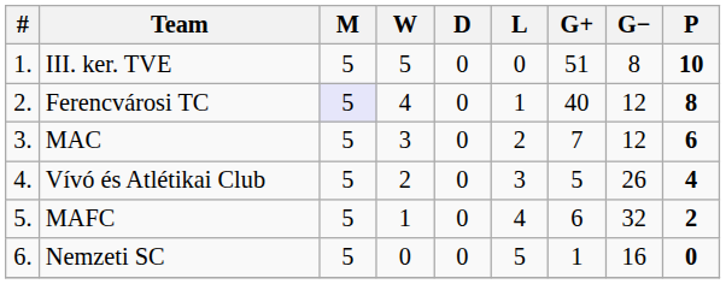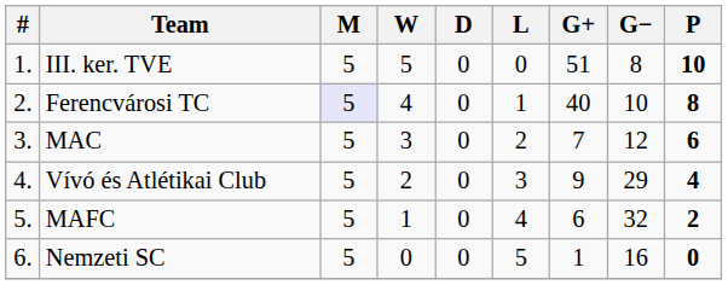 <table class="wikitable" style="text-align: center;">
 <tr>
 <th width="15">#</th>
 <th width="175">Team</th>
 <th width="30">M</th>
 <th width="30">W</th>
 <th width="30">D</th>
 <th width="30">L</th>
 <th width="30">G+</th>
 <th width="30">G−</th>
 <th width="30">P</th>
 </tr>
 <tr>
 <td>1.</td>
 <td align="left">III. ker. TVE</td>
 <td>5</td>
 <td>5</td>
 <td>0</td>
 <td>0</td>
 <td>51</td>
 <td>8</td>
 <td><strong>10</strong></td>
 </tr>
 <tr>
 <td>2.</td>
 <td align="left">Ferencvárosi TC</td>
 <td style="background: lavender;">5</td>
 <td>4</td>
 <td>0</td>
 <td>1</td>
 <td>40</td>
-<td>12</td>
+<td>10</td>
 <td><strong>8</strong></td>
 </tr>
 <tr>
 <td>3.</td>
 <td align="left">MAC</td>
 <td>5</td>
 <td>3</td>
 <td>0</td>
 <td>2</td>
 <td>7</td>
 <td>12</td>
 <td><strong>6</strong></td>
 </tr>
 <tr>
 <td>4.</td>
 <td align="left">Vívó és Atlétikai Club</td>
 <td>5</td>
 <td>2</td>
 <td>0</td>
 <td>3</td>
-<td>5</td>
-<td>26</td>
+<td>9</td>
+<td>29</td>
 <td><strong>4</strong></td>
 </tr>
 <tr>
 <td>5.</td>
 <td align="left">MAFC</td>
 <td>5</td>
 <td>1</td>
 <td>0</td>
 <td>4</td>
 <td>6</td>
 <td>32</td>
 <td><strong>2</strong></td>
 </tr>
 <tr>
 <td>6.</td>
 <td align="left">Nemzeti SC</td>
 <td>5</td>
 <td>0</td>
 <td>0</td>
 <td>5</td>
 <td>1</td>
 <td>16</td>
 <td><strong>0</strong></td>
 </tr>
 <tr>
 </tr>
 </table>
